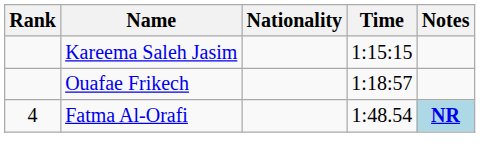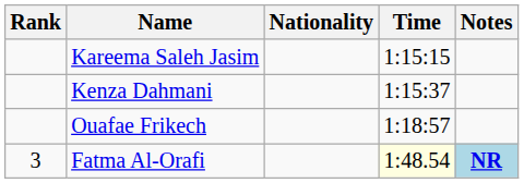 <table class="wikitable sortable" style="text-align:center">
 <tr>
 <th>Rank</th>
 <th>Name</th>
 <th>Nationality</th>
 <th>Time</th>
 <th>Notes</th>
 </tr>
 <tr>
 <td></td>
 <td align=left><a href='#'>Kareema Saleh Jasim</a></td>
 <td align=left></td>
 <td>1:15:15</td>
 <td></td>
 </tr>
 <tr>
 <td></td>
+<td align=left><a href='#'>Kenza Dahmani</a></td>
+<td align=left></td>
+<td>1:15:37</td>
+<td></td>
+</tr>
+<tr>
+<td></td>
 <td align=left><a href='#'>Ouafae Frikech</a></td>
 <td align=left></td>
 <td>1:18:57</td>
 <td></td>
 </tr>
 <tr>
-<td>4</td>
+<td>3</td>
 <td align=left><a href='#'>Fatma Al-Orafi</a></td>
 <td align=left></td>
-<td>1:48.54</td>
+<td style="background: lightyellow;">1:48.54</td>
 <td style="background: lightblue;"><strong><a href='#'>NR</a></strong></td>
 </tr>
 </table>
